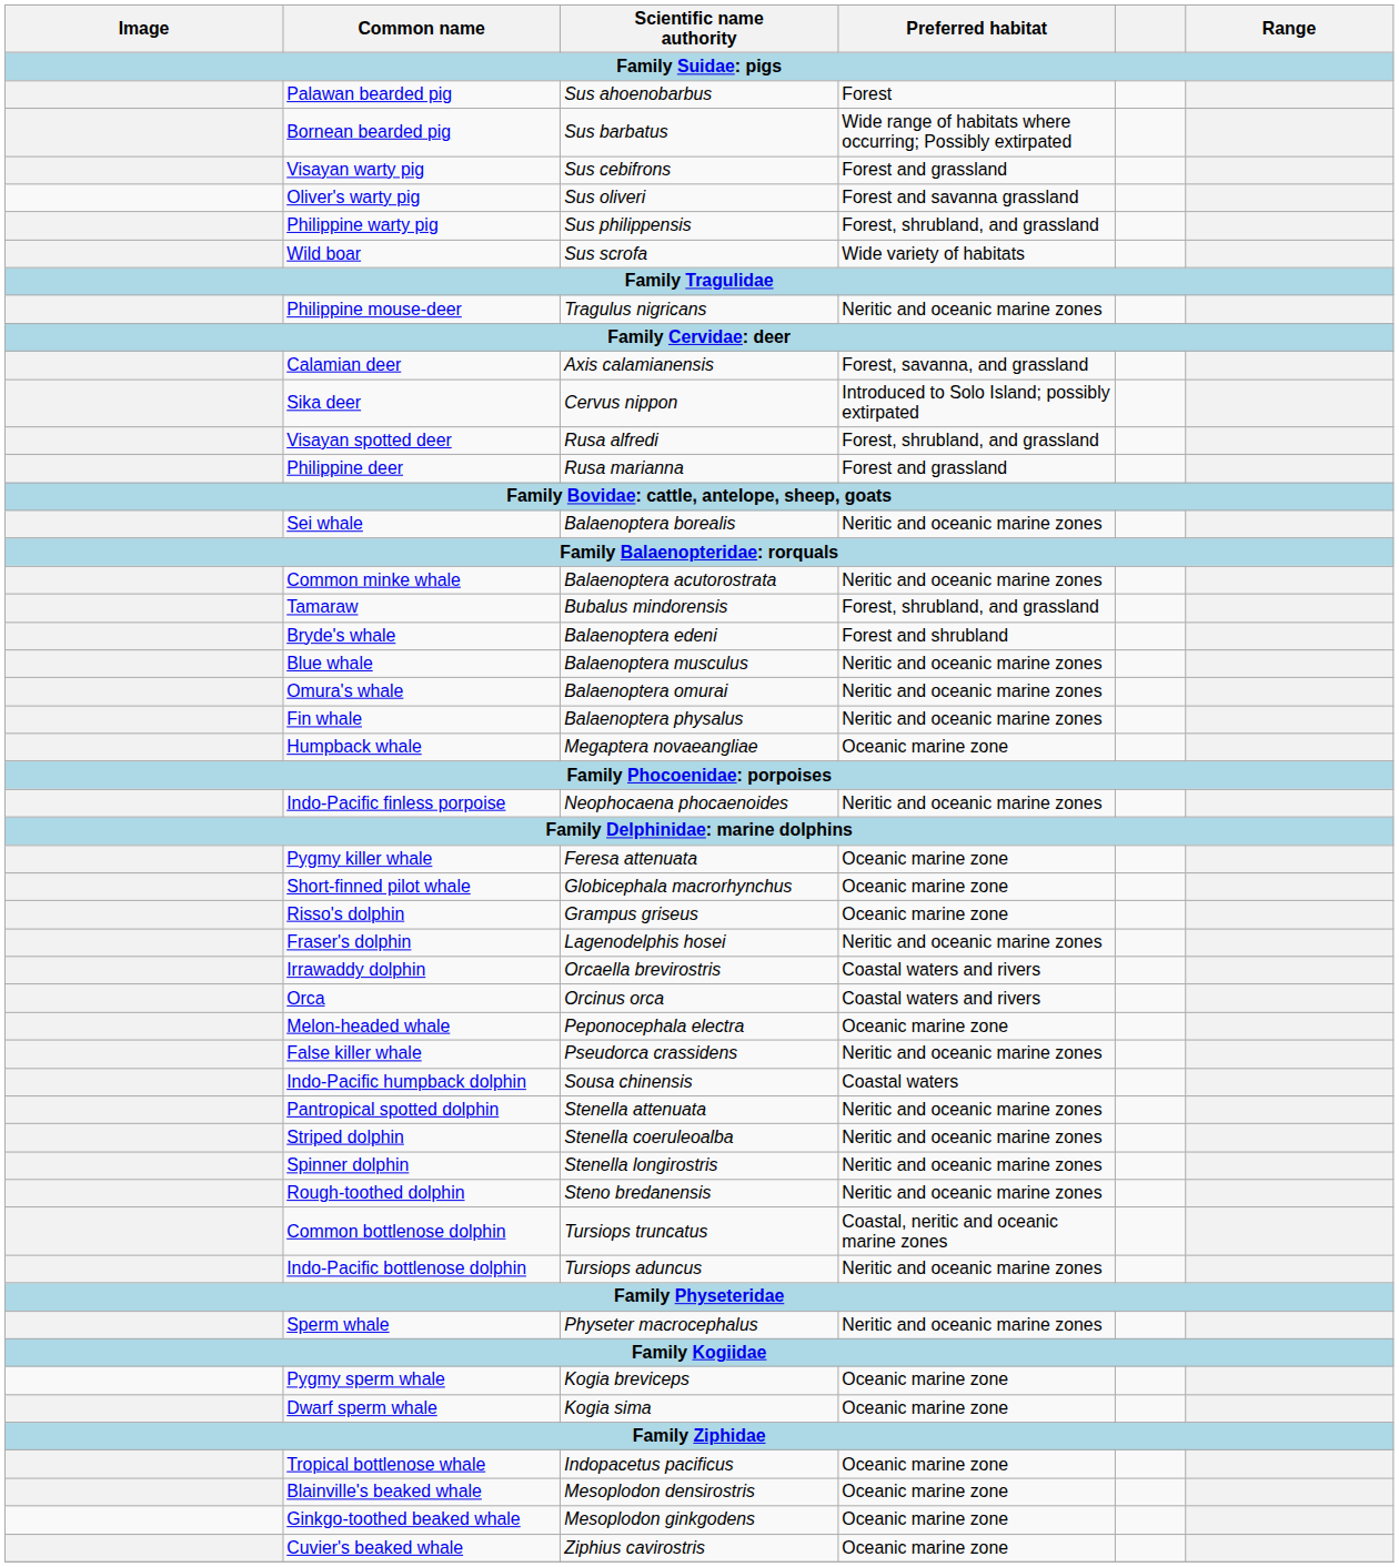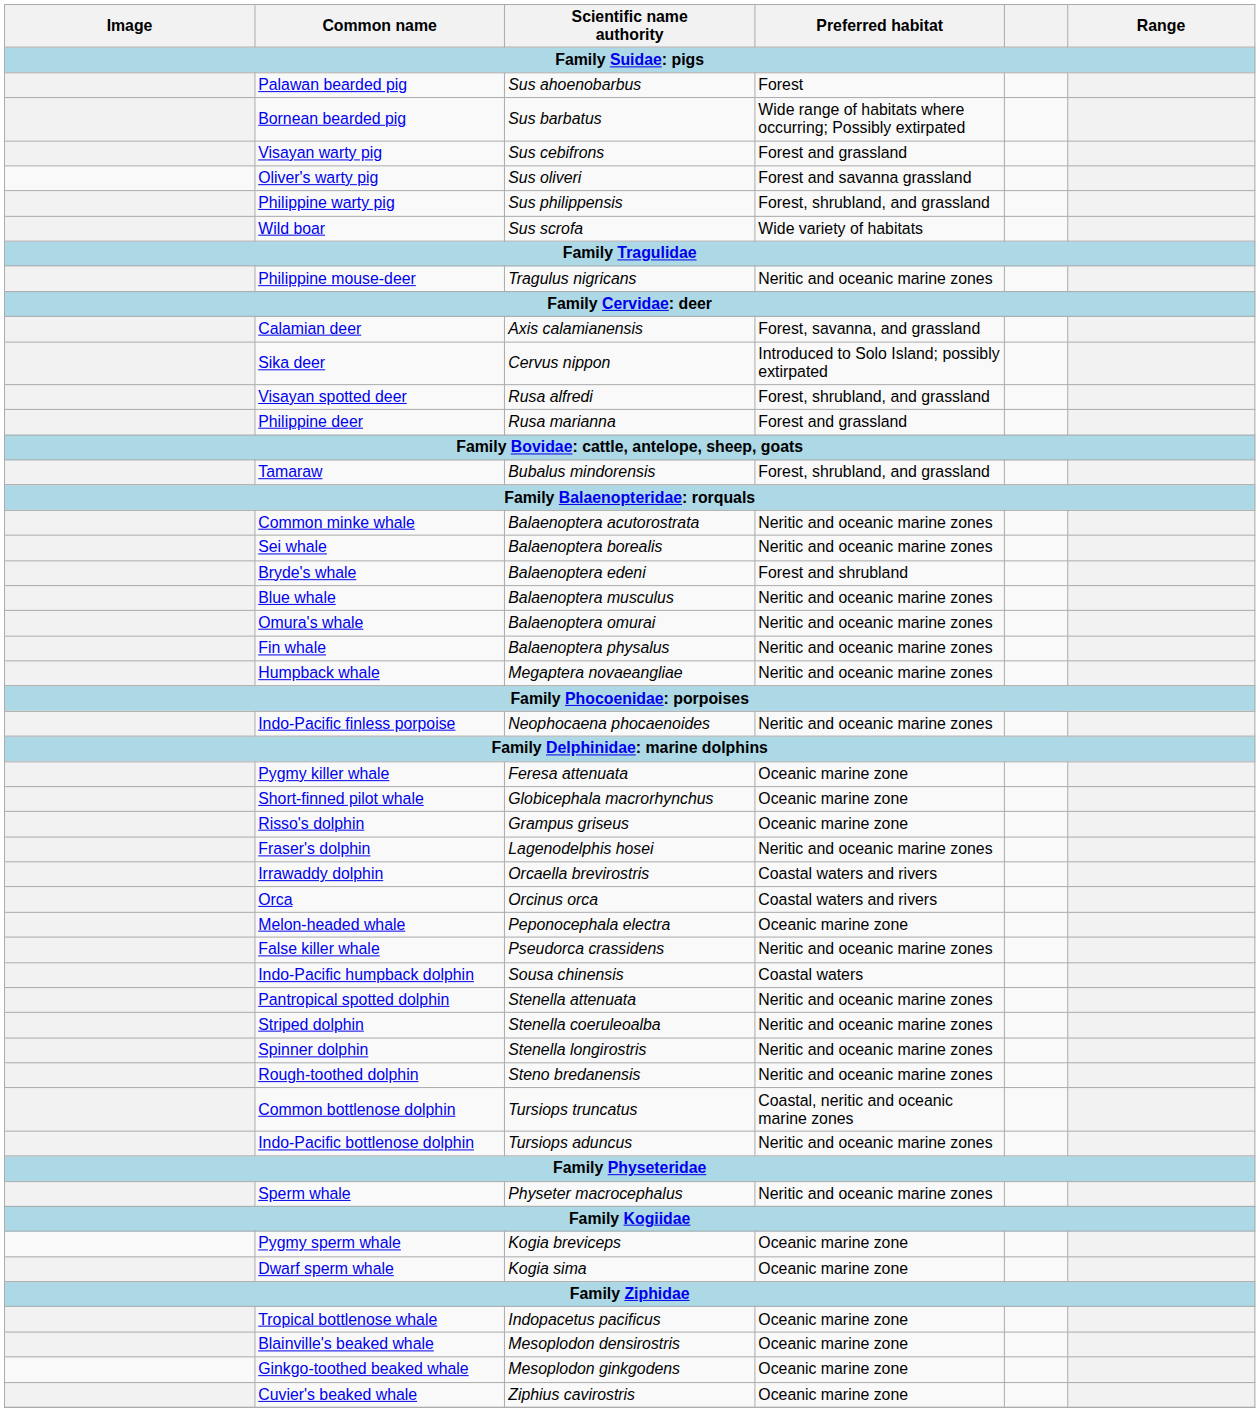 <table width=100% class="wikitable unsortable plainrowheaders">
 <tr>
 <th width="20%" style="text-align: center;">Image</th>
 <th width="20%">Common name</th>
 <th width="20%">Scientific name<br>authority</th>
 <th width="20%">Preferred habitat</th>
 <th width="5%"></th>
 <th width="15%">Range</th>
 </tr>
 <tr>
 <td style="text-align:center;background:lightblue;" colspan=6><strong>Family <a href='#'>Suidae</a>: pigs</strong></td>
 </tr>
 <tr>
 <th style="text-align: center;"></th>
 <td><a href='#'>Palawan bearded pig</a></td>
 <td><em>Sus ahoenobarbus</em><br></td>
 <td>Forest</td>
 <td><br></td>
 <th style="text-align: center;"></th>
 </tr>
 <tr>
 <th style="text-align: center;"></th>
 <td><a href='#'>Bornean bearded pig</a></td>
 <td><em>Sus barbatus</em><br></td>
 <td>Wide range of habitats where occurring; Possibly extirpated</td>
 <td><br></td>
 <th style="text-align: center;"></th>
 </tr>
 <tr>
 <th style="text-align: center;"></th>
 <td><a href='#'>Visayan warty pig</a></td>
 <td><em>Sus cebifrons</em><br></td>
 <td>Forest and grassland</td>
 <td><br></td>
 <th style="text-align: center;"></th>
 </tr>
 <tr>
 <td></td>
 <td><a href='#'>Oliver's warty pig</a></td>
 <td><em>Sus oliveri</em><br></td>
 <td>Forest and savanna grassland</td>
 <td><br></td>
 <th style="text-align: center;"></th>
 </tr>
 <tr>
 <th style="text-align: center;"></th>
 <td><a href='#'>Philippine warty pig</a></td>
 <td><em>Sus philippensis</em><br></td>
 <td>Forest, shrubland, and grassland</td>
 <td><br></td>
 <th style="text-align: center;"></th>
 </tr>
 <tr>
 <th style="text-align: center;"></th>
 <td><a href='#'>Wild boar</a></td>
 <td><em>Sus scrofa</em><br></td>
 <td>Wide variety of habitats</td>
 <td><br></td>
 <th style="text-align: center;"></th>
 </tr>
 <tr>
 <td style="text-align:center;background:lightblue;" colspan=6><strong>Family <a href='#'>Tragulidae</a></strong></td>
 </tr>
 <tr>
 <th style="text-align: center;"></th>
 <td><a href='#'>Philippine mouse-deer</a></td>
 <td><em>Tragulus nigricans</em><br></td>
 <td>Neritic and oceanic marine zones</td>
 <td><br></td>
 <th style="text-align: center;"></th>
 </tr>
 <tr>
 <td style="text-align:center;background:lightblue;" colspan=6><strong>Family <a href='#'>Cervidae</a>: deer</strong></td>
 </tr>
 <tr>
 <th style="text-align: center;"></th>
 <td><a href='#'>Calamian deer</a></td>
 <td><em>Axis calamianensis</em><br></td>
 <td>Forest, savanna, and grassland</td>
 <td><br></td>
 <th style="text-align: center;"></th>
 </tr>
 <tr>
 <th style="text-align: center;"></th>
 <td><a href='#'>Sika deer</a></td>
 <td><em>Cervus nippon</em><br></td>
 <td>Introduced to Solo Island; possibly extirpated</td>
 <td><br></td>
 <th style="text-align: center;"></th>
 </tr>
 <tr>
 <th style="text-align: center;"></th>
 <td><a href='#'>Visayan spotted deer</a></td>
 <td><em>Rusa alfredi</em><br></td>
 <td>Forest, shrubland, and grassland</td>
 <td><br></td>
 <th style="text-align: center;"></th>
 </tr>
 <tr>
 <th style="text-align: center;"></th>
 <td><a href='#'>Philippine deer</a></td>
 <td><em>Rusa marianna</em><br></td>
 <td>Forest and grassland</td>
 <td><br></td>
 <th style="text-align: center;"></th>
 </tr>
 <tr>
 <td style="text-align:center;background:lightblue;" colspan=6><strong>Family <a href='#'>Bovidae</a>: cattle, antelope, sheep, goats</strong></td>
 </tr>
 <tr>
 <th style="text-align: center;"></th>
-<td><a href='#'>Sei whale</a></td>
-<td><em>Balaenoptera borealis</em><br></td>
-<td>Neritic and oceanic marine zones</td>
+<td><a href='#'>Tamaraw</a></td>
+<td><em>Bubalus mindorensis</em><br></td>
+<td>Forest, shrubland, and grassland</td>
 <td><br></td>
 <th style="text-align: center;"></th>
 </tr>
 <tr>
 <td style="text-align:center;background:lightblue;" colspan=6><strong>Family <a href='#'>Balaenopteridae</a>: rorquals</strong></td>
 </tr>
 <tr>
 <th style="text-align: center;"></th>
 <td><a href='#'>Common minke whale</a></td>
 <td><em>Balaenoptera acutorostrata</em><br></td>
 <td>Neritic and oceanic marine zones</td>
 <td><br></td>
 <th style="text-align: center;"></th>
 </tr>
 <tr>
 <th style="text-align: center;"></th>
-<td><a href='#'>Tamaraw</a></td>
-<td><em>Bubalus mindorensis</em><br></td>
-<td>Forest, shrubland, and grassland</td>
+<td><a href='#'>Sei whale</a></td>
+<td><em>Balaenoptera borealis</em><br></td>
+<td>Neritic and oceanic marine zones</td>
 <td><br></td>
 <th style="text-align: center;"></th>
 </tr>
 <tr>
 <th style="text-align: center;"></th>
 <td><a href='#'>Bryde's whale</a></td>
 <td><em>Balaenoptera edeni</em><br></td>
 <td>Forest and shrubland</td>
 <td><br></td>
 <th style="text-align: center;"></th>
 </tr>
 <tr>
 <th style="text-align: center;"></th>
 <td><a href='#'>Blue whale</a></td>
 <td><em>Balaenoptera musculus</em><br></td>
 <td>Neritic and oceanic marine zones</td>
 <td><br></td>
 <th style="text-align: center;"></th>
 </tr>
 <tr>
 <th style="text-align: center;"></th>
 <td><a href='#'>Omura's whale</a></td>
 <td><em>Balaenoptera omurai</em><br></td>
 <td>Neritic and oceanic marine zones</td>
 <td><br></td>
 <th style="text-align: center;"></th>
 </tr>
 <tr>
 <th style="text-align: center;"></th>
 <td><a href='#'>Fin whale</a></td>
 <td><em>Balaenoptera physalus</em><br></td>
 <td>Neritic and oceanic marine zones</td>
 <td><br></td>
 <th style="text-align: center;"></th>
 </tr>
 <tr>
 <th style="text-align: center;"></th>
 <td><a href='#'>Humpback whale</a></td>
 <td><em>Megaptera novaeangliae</em><br></td>
-<td>Oceanic marine zone</td>
+<td>Neritic and oceanic marine zones</td>
 <td><br></td>
 <th style="text-align: center;"></th>
 </tr>
 <tr>
 <td style="text-align:center;background:lightblue;" colspan=6><strong>Family <a href='#'>Phocoenidae</a>: porpoises</strong></td>
 </tr>
 <tr>
 <th style="text-align: center;"></th>
 <td><a href='#'>Indo-Pacific finless porpoise</a></td>
 <td><em>Neophocaena phocaenoides</em><br></td>
 <td>Neritic and oceanic marine zones</td>
 <td><br></td>
 <th style="text-align: center;"></th>
 </tr>
 <tr>
 <td style="text-align:center;background:lightblue;" colspan=6><strong>Family <a href='#'>Delphinidae</a>: marine dolphins</strong></td>
 </tr>
 <tr>
 <th style="text-align: center;"></th>
 <td><a href='#'>Pygmy killer whale</a></td>
 <td><em>Feresa attenuata</em><br></td>
 <td>Oceanic marine zone</td>
 <td><br></td>
 <th style="text-align: center;"></th>
 </tr>
 <tr>
 <th style="text-align: center;"></th>
 <td><a href='#'>Short-finned pilot whale</a></td>
 <td><em>Globicephala macrorhynchus</em><br></td>
 <td>Oceanic marine zone</td>
 <td><br></td>
 <th style="text-align: center;"></th>
 </tr>
 <tr>
 <th style="text-align: center;"></th>
 <td><a href='#'>Risso's dolphin</a></td>
 <td><em>Grampus griseus</em><br></td>
 <td>Oceanic marine zone</td>
 <td><br></td>
 <th style="text-align: center;"></th>
 </tr>
 <tr>
 <th style="text-align: center;"></th>
 <td><a href='#'>Fraser's dolphin</a></td>
 <td><em>Lagenodelphis hosei</em><br></td>
 <td>Neritic and oceanic marine zones</td>
 <td><br></td>
 <th style="text-align: center;"></th>
 </tr>
 <tr>
 <th style="text-align: center;"></th>
 <td><a href='#'>Irrawaddy dolphin</a></td>
 <td><em>Orcaella brevirostris</em><br></td>
 <td>Coastal waters and rivers</td>
 <td><br></td>
 <th style="text-align: center;"></th>
 </tr>
 <tr>
 <th style="text-align: center;"></th>
 <td><a href='#'>Orca</a></td>
 <td><em>Orcinus orca</em><br></td>
 <td>Coastal waters and rivers</td>
 <td><br></td>
 <th style="text-align: center;"></th>
 </tr>
 <tr>
 <th style="text-align: center;"></th>
 <td><a href='#'>Melon-headed whale</a></td>
 <td><em>Peponocephala electra</em><br></td>
 <td>Oceanic marine zone</td>
 <td><br></td>
 <th style="text-align: center;"></th>
 </tr>
 <tr>
 <th style="text-align: center;"></th>
 <td><a href='#'>False killer whale</a></td>
 <td><em>Pseudorca crassidens</em><br></td>
 <td>Neritic and oceanic marine zones</td>
 <td><br></td>
 <th style="text-align: center;"></th>
 </tr>
 <tr>
 <th style="text-align: center;"></th>
 <td><a href='#'>Indo-Pacific humpback dolphin</a></td>
 <td><em>Sousa chinensis</em><br></td>
 <td>Coastal waters</td>
 <td><br></td>
 <th style="text-align: center;"></th>
 </tr>
 <tr>
 <th style="text-align: center;"></th>
 <td><a href='#'>Pantropical spotted dolphin</a></td>
 <td><em>Stenella attenuata</em><br></td>
 <td>Neritic and oceanic marine zones</td>
 <td><br></td>
 <th style="text-align: center;"></th>
 </tr>
 <tr>
 <th style="text-align: center;"></th>
 <td><a href='#'>Striped dolphin</a></td>
 <td><em>Stenella coeruleoalba</em><br></td>
 <td>Neritic and oceanic marine zones</td>
 <td><br></td>
 <th style="text-align: center;"></th>
 </tr>
 <tr>
 <th style="text-align: center;"></th>
 <td><a href='#'>Spinner dolphin</a></td>
 <td><em>Stenella longirostris</em><br></td>
 <td>Neritic and oceanic marine zones</td>
 <td><br></td>
 <th style="text-align: center;"></th>
 </tr>
 <tr>
 <th style="text-align: center;"></th>
 <td><a href='#'>Rough-toothed dolphin</a></td>
 <td><em>Steno bredanensis</em><br></td>
 <td>Neritic and oceanic marine zones</td>
 <td><br></td>
 <th style="text-align: center;"></th>
 </tr>
 <tr>
 <th style="text-align: center;"></th>
 <td><a href='#'>Common bottlenose dolphin</a></td>
 <td><em>Tursiops truncatus</em><br></td>
 <td>Coastal, neritic and oceanic marine zones</td>
 <td><br></td>
 <th style="text-align: center;"></th>
 </tr>
 <tr>
 <th style="text-align: center;"></th>
 <td><a href='#'>Indo-Pacific bottlenose dolphin</a></td>
 <td><em>Tursiops aduncus</em><br></td>
 <td>Neritic and oceanic marine zones</td>
 <td><br></td>
 <th style="text-align: center;"></th>
 </tr>
 <tr>
 <td style="text-align:center;background:lightblue;" colspan=6><strong>Family <a href='#'>Physeteridae</a></strong></td>
 </tr>
 <tr>
 <th style="text-align: center;"></th>
 <td><a href='#'>Sperm whale</a></td>
 <td><em>Physeter macrocephalus</em><br></td>
 <td>Neritic and oceanic marine zones</td>
 <td><br></td>
 <th style="text-align: center;"></th>
 </tr>
 <tr>
 <td style="text-align:center;background:lightblue;" colspan=6><strong>Family <a href='#'>Kogiidae</a></strong></td>
 </tr>
 <tr>
 <td></td>
 <td><a href='#'>Pygmy sperm whale</a></td>
 <td><em>Kogia breviceps</em><br></td>
 <td>Oceanic marine zone</td>
 <td><br></td>
 <th style="text-align: center;"></th>
 </tr>
 <tr>
 <th style="text-align: center;"></th>
 <td><a href='#'>Dwarf sperm whale</a></td>
 <td><em>Kogia sima</em><br></td>
 <td>Oceanic marine zone</td>
 <td><br></td>
 <th style="text-align: center;"></th>
 </tr>
 <tr>
 <td style="text-align:center;background:lightblue;" colspan=6><strong>Family <a href='#'>Ziphidae</a></strong></td>
 </tr>
 <tr>
 <th style="text-align: center;"></th>
 <td><a href='#'>Tropical bottlenose whale</a></td>
 <td><em>Indopacetus pacificus</em><br></td>
 <td>Oceanic marine zone</td>
 <td><br></td>
 <th style="text-align: center;"></th>
 </tr>
 <tr>
 <th style="text-align: center;"></th>
 <td><a href='#'>Blainville's beaked whale</a></td>
 <td><em>Mesoplodon densirostris</em><br></td>
 <td>Oceanic marine zone</td>
 <td><br></td>
 <th style="text-align: center;"></th>
 </tr>
 <tr>
 <td></td>
 <td><a href='#'>Ginkgo-toothed beaked whale</a></td>
 <td><em>Mesoplodon ginkgodens</em><br></td>
 <td>Oceanic marine zone</td>
 <td><br></td>
 <th style="text-align: center;"></th>
 </tr>
 <tr>
 <th style="text-align: center;"></th>
 <td><a href='#'>Cuvier's beaked whale</a></td>
 <td><em>Ziphius cavirostris</em><br></td>
 <td>Oceanic marine zone</td>
 <td><br></td>
 <th style="text-align: center;"></th>
 </tr>
 <tr>
 </tr>
 </table>
